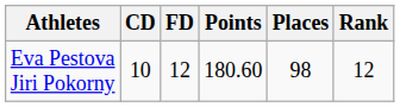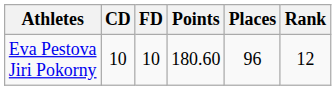 <table class="wikitable" border="1" style="font-size:90%">
 <tr>
 <th>Athletes</th>
 <th>CD</th>
 <th>FD</th>
 <th>Points</th>
 <th>Places</th>
 <th>Rank</th>
 </tr>
 <tr align=center>
 <td align=left><a href='#'>Eva Pestova</a><br><a href='#'>Jiri Pokorny</a></td>
 <td>10</td>
-<td>12</td>
+<td>10</td>
 <td>180.60</td>
-<td>98</td>
+<td>96</td>
 <td>12</td>
 </tr>
 </table>
